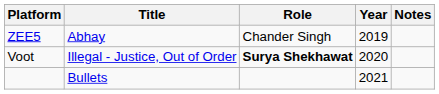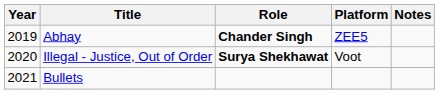 <table class="wikitable">
 <tr>
-<th>Platform</th>
+<th>Year</th>
 <th>Title</th>
 <th>Role</th>
-<th>Year</th>
+<th>Platform</th>
 <th>Notes</th>
 </tr>
 <tr>
+<td>2019</td>
+<td><a href='#'>Abhay</a></td>
+<td><strong>Chander Singh</strong></td>
 <td><a href='#'>ZEE5</a></td>
-<td><a href='#'>Abhay</a></td>
-<td>Chander Singh</td>
-<td>2019</td>
 <td></td>
 </tr>
 <tr>
-<td>Voot</td>
+<td>2020</td>
 <td><a href='#'>Illegal - Justice, Out of Order</a></td>
 <td><strong>Surya Shekhawat</strong></td>
-<td>2020</td>
+<td>Voot</td>
 <td></td>
 </tr>
 <tr>
-<td></td>
+<td>2021</td>
 <td><a href='#'>Bullets</a></td>
 <td></td>
-<td>2021</td>
+<td></td>
 <td></td>
 </tr>
 </table>
